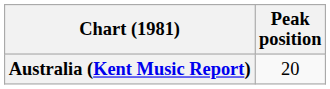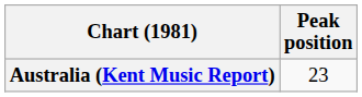 <table class="wikitable sortable plainrowheaders" style="text-align:center">
 <tr>
 <th>Chart (1981)</th>
 <th>Peak<br>position</th>
 </tr>
 <tr>
 <th scope="row">Australia (<a href='#'>Kent Music Report</a>)</th>
-<td>20</td>
+<td>23</td>
 </tr>
 </table>
